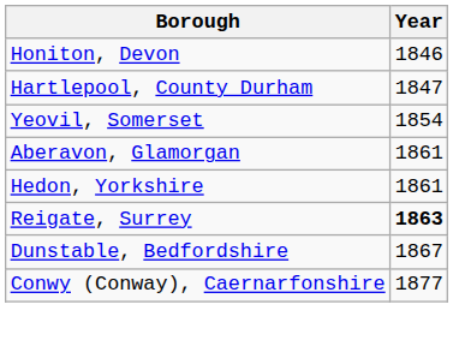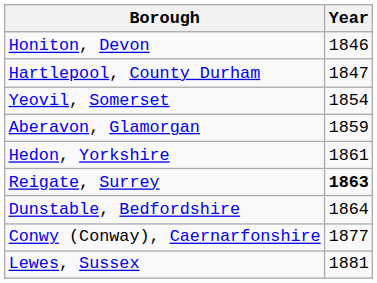 <table class="wikitable sortable">
 <tr>
 <th>Borough</th>
 <th>Year</th>
 </tr>
 <tr>
 <td><a href='#'>Honiton</a>, <a href='#'>Devon</a></td>
 <td>1846</td>
 </tr>
 <tr>
 <td><a href='#'>Hartlepool</a>, <a href='#'>County Durham</a></td>
 <td>1847</td>
 </tr>
 <tr>
 <td><a href='#'>Yeovil</a>,  <a href='#'>Somerset</a></td>
 <td>1854</td>
 </tr>
 <tr>
 <td><a href='#'>Aberavon</a>, <a href='#'>Glamorgan</a></td>
-<td>1861</td>
+<td>1859</td>
 </tr>
 <tr>
 <td><a href='#'>Hedon</a>, <a href='#'>Yorkshire</a></td>
 <td>1861</td>
 </tr>
 <tr>
 <td><a href='#'>Reigate</a>, <a href='#'>Surrey</a></td>
 <td><strong>1863</strong></td>
 </tr>
 <tr>
 <td><a href='#'>Dunstable</a>, <a href='#'>Bedfordshire</a></td>
-<td>1867</td>
+<td>1864</td>
 </tr>
 <tr>
 <td><a href='#'>Conwy</a> (Conway), <a href='#'>Caernarfonshire</a></td>
 <td>1877</td>
 </tr>
+<tr>
+<td><a href='#'>Lewes</a>, <a href='#'>Sussex</a></td>
+<td>1881</td>
+</tr>
 </table>
